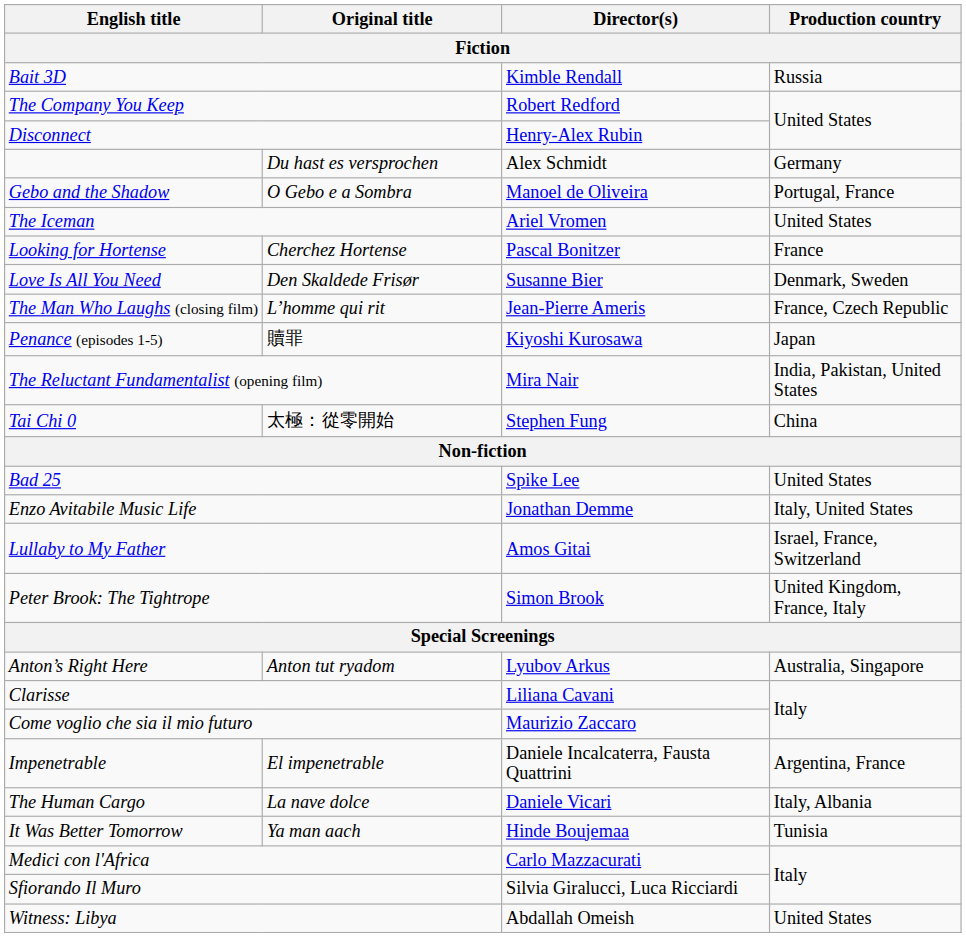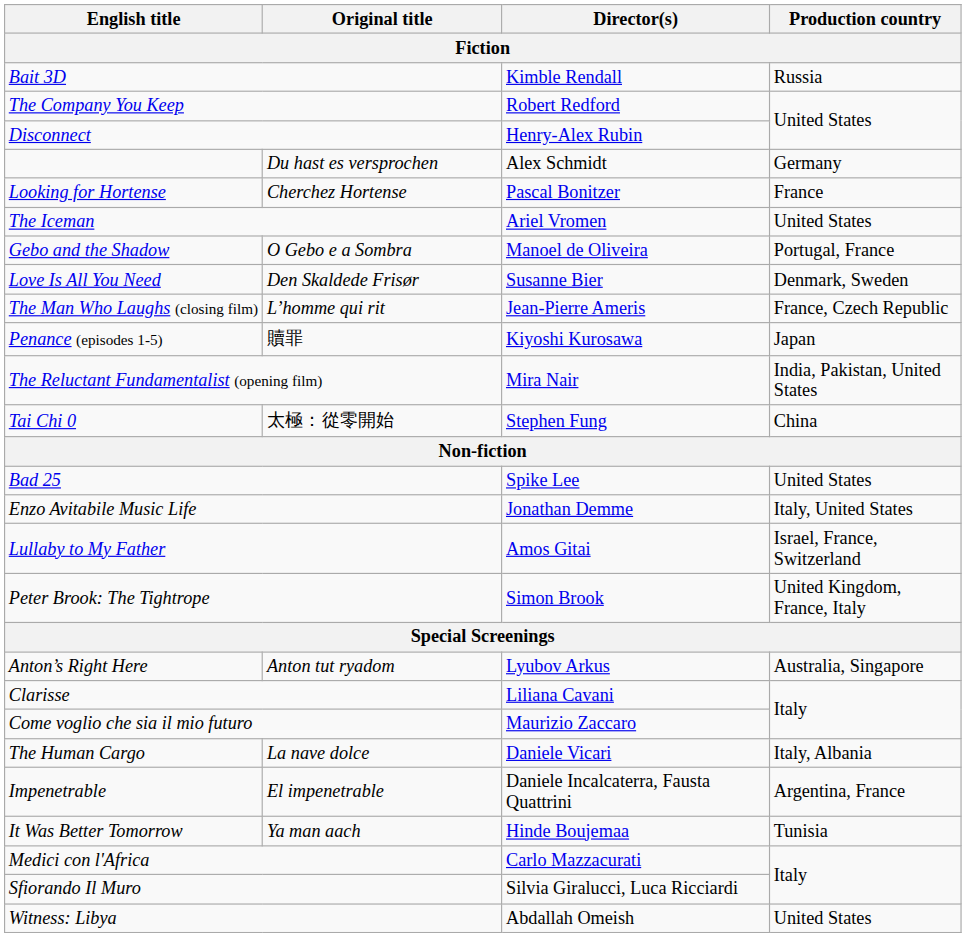 <table class="wikitable" style="width:95%; margin-bottom:0px">
 <tr>
 <th width="27%">English title</th>
 <th width="25%">Original title</th>
 <th width="28%">Director(s)</th>
 <th width="20%">Production country</th>
 </tr>
 <tr>
 <th colspan="4">Fiction</th>
 </tr>
 <tr>
 <td colspan=2><em><a href='#'>Bait 3D</a></em></td>
 <td data-sort-value="Rendall"><a href='#'>Kimble Rendall</a></td>
 <td>Russia</td>
 </tr>
 <tr>
 <td colspan=2 data-sort-value="Company"><em><a href='#'>The Company You Keep</a></em></td>
 <td data-sort-value="Redford"><a href='#'>Robert Redford</a></td>
 <td rowspan="2">United States</td>
 </tr>
 <tr>
 <td colspan=2><em><a href='#'>Disconnect</a></em></td>
 <td data-sort-value="Rubin"><a href='#'>Henry-Alex Rubin</a></td>
 </tr>
 <tr>
 <td><em></em></td>
 <td><em>Du hast es versprochen</em></td>
 <td data-sort-value="Schmidt">Alex Schmidt</td>
 <td>Germany</td>
 </tr>
 <tr>
-<td><em><a href='#'>Gebo and the Shadow</a></em></td>
-<td><em>O Gebo e a Sombra</em></td>
-<td data-sort-value="Oliveira"><a href='#'>Manoel de Oliveira</a></td>
-<td>Portugal, France</td>
+<td><em><a href='#'>Looking for Hortense</a></em></td>
+<td><em>Cherchez Hortense</em></td>
+<td data-sort-value="Bonitzer"><a href='#'>Pascal Bonitzer</a></td>
+<td>France</td>
 </tr>
 <tr>
 <td colspan=2 data-sort-value="Iceman"><em><a href='#'>The Iceman</a></em></td>
 <td data-sort-value="Vromen"><a href='#'>Ariel Vromen</a></td>
 <td>United States</td>
 </tr>
 <tr>
-<td><em><a href='#'>Looking for Hortense</a></em></td>
-<td><em>Cherchez Hortense</em></td>
-<td data-sort-value="Bonitzer"><a href='#'>Pascal Bonitzer</a></td>
-<td>France</td>
+<td><em><a href='#'>Gebo and the Shadow</a></em></td>
+<td><em>O Gebo e a Sombra</em></td>
+<td data-sort-value="Oliveira"><a href='#'>Manoel de Oliveira</a></td>
+<td>Portugal, France</td>
 </tr>
 <tr>
 <td><em><a href='#'>Love Is All You Need</a></em></td>
 <td><em>Den Skaldede Frisør</em></td>
 <td data-sort-value="Bier"><a href='#'>Susanne Bier</a></td>
 <td>Denmark, Sweden</td>
 </tr>
 <tr>
 <td data-sort-value="Man"><em><a href='#'>The Man Who Laughs</a></em> <small>(closing film)</small></td>
 <td><em>L’homme qui rit</em></td>
 <td data-sort-value="Ameris"><a href='#'>Jean-Pierre Ameris</a></td>
 <td>France, Czech Republic</td>
 </tr>
 <tr>
 <td><em><a href='#'>Penance</a></em> <small>(episodes 1-5)</small></td>
 <td>贖罪</td>
 <td data-sort-value="Kurosawa"><a href='#'>Kiyoshi Kurosawa</a></td>
 <td>Japan</td>
 </tr>
 <tr>
 <td colspan=2 data-sort-value="Reluctant"><em><a href='#'>The Reluctant Fundamentalist</a></em> <small>(opening film)</small></td>
 <td data-sort-value="Nair"><a href='#'>Mira Nair</a></td>
 <td>India, Pakistan, United States</td>
 </tr>
 <tr>
 <td><em><a href='#'>Tai Chi 0</a></em></td>
 <td>太極：從零開始</td>
 <td data-sort-value="Fung"><a href='#'>Stephen Fung</a></td>
 <td>China</td>
 </tr>
 <tr>
 <th colspan="4">Non-fiction</th>
 </tr>
 <tr>
 <td colspan="2"><em><a href='#'>Bad 25</a></em></td>
 <td><a href='#'>Spike Lee</a></td>
 <td>United States</td>
 </tr>
 <tr>
 <td colspan="2"><em>Enzo Avitabile Music Life</em></td>
 <td><a href='#'>Jonathan Demme</a></td>
 <td>Italy, United States</td>
 </tr>
 <tr>
 <td colspan="2"><em><a href='#'>Lullaby to My Father</a></em></td>
 <td><a href='#'>Amos Gitai</a></td>
 <td>Israel, France, Switzerland</td>
 </tr>
 <tr>
 <td colspan="2"><em>Peter Brook: The Tightrope</em></td>
 <td><a href='#'>Simon Brook</a></td>
 <td>United Kingdom, France, Italy</td>
 </tr>
 <tr>
 <th colspan="4">Special Screenings</th>
 </tr>
 <tr>
 <td><em>Anton’s Right Here</em></td>
 <td><em>Anton tut ryadom</em></td>
 <td><a href='#'>Lyubov Arkus</a></td>
 <td>Australia, Singapore</td>
 </tr>
 <tr>
 <td colspan="2"><em>Clarisse</em></td>
 <td><a href='#'>Liliana Cavani</a></td>
 <td rowspan="2">Italy</td>
 </tr>
 <tr>
 <td colspan="2"><em>Come voglio che sia il mio futuro</em></td>
 <td><a href='#'>Maurizio Zaccaro</a></td>
 </tr>
 <tr>
+<td><em>The Human Cargo</em></td>
+<td><em>La nave dolce</em></td>
+<td><a href='#'>Daniele Vicari</a></td>
+<td>Italy, Albania</td>
+</tr>
+<tr>
 <td><em>Impenetrable</em></td>
 <td><em>El impenetrable</em></td>
 <td>Daniele Incalcaterra, Fausta Quattrini</td>
 <td>Argentina, France</td>
-</tr>
-<tr>
-<td><em>The Human Cargo</em></td>
-<td><em>La nave dolce</em></td>
-<td><a href='#'>Daniele Vicari</a></td>
-<td>Italy, Albania</td>
 </tr>
 <tr>
 <td><em>It Was Better Tomorrow</em></td>
 <td><em>Ya man aach</em></td>
 <td><a href='#'>Hinde Boujemaa</a></td>
 <td>Tunisia</td>
 </tr>
 <tr>
 <td colspan="2"><em>Medici con l'Africa</em></td>
 <td><a href='#'>Carlo Mazzacurati</a></td>
 <td rowspan="2">Italy</td>
 </tr>
 <tr>
 <td colspan="2"><em>Sfiorando Il Muro</em></td>
 <td>Silvia Giralucci, Luca Ricciardi</td>
 </tr>
 <tr>
 <td colspan="2"><em>Witness: Libya</em></td>
 <td>Abdallah Omeish</td>
 <td>United States</td>
 </tr>
 </table>
